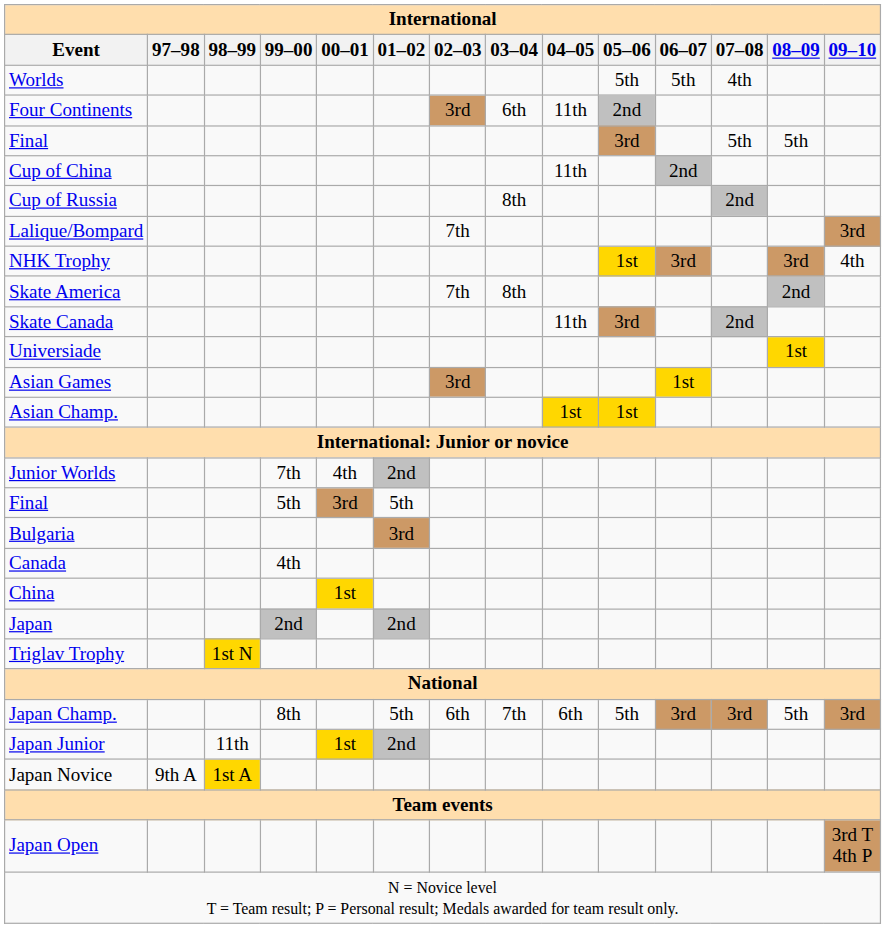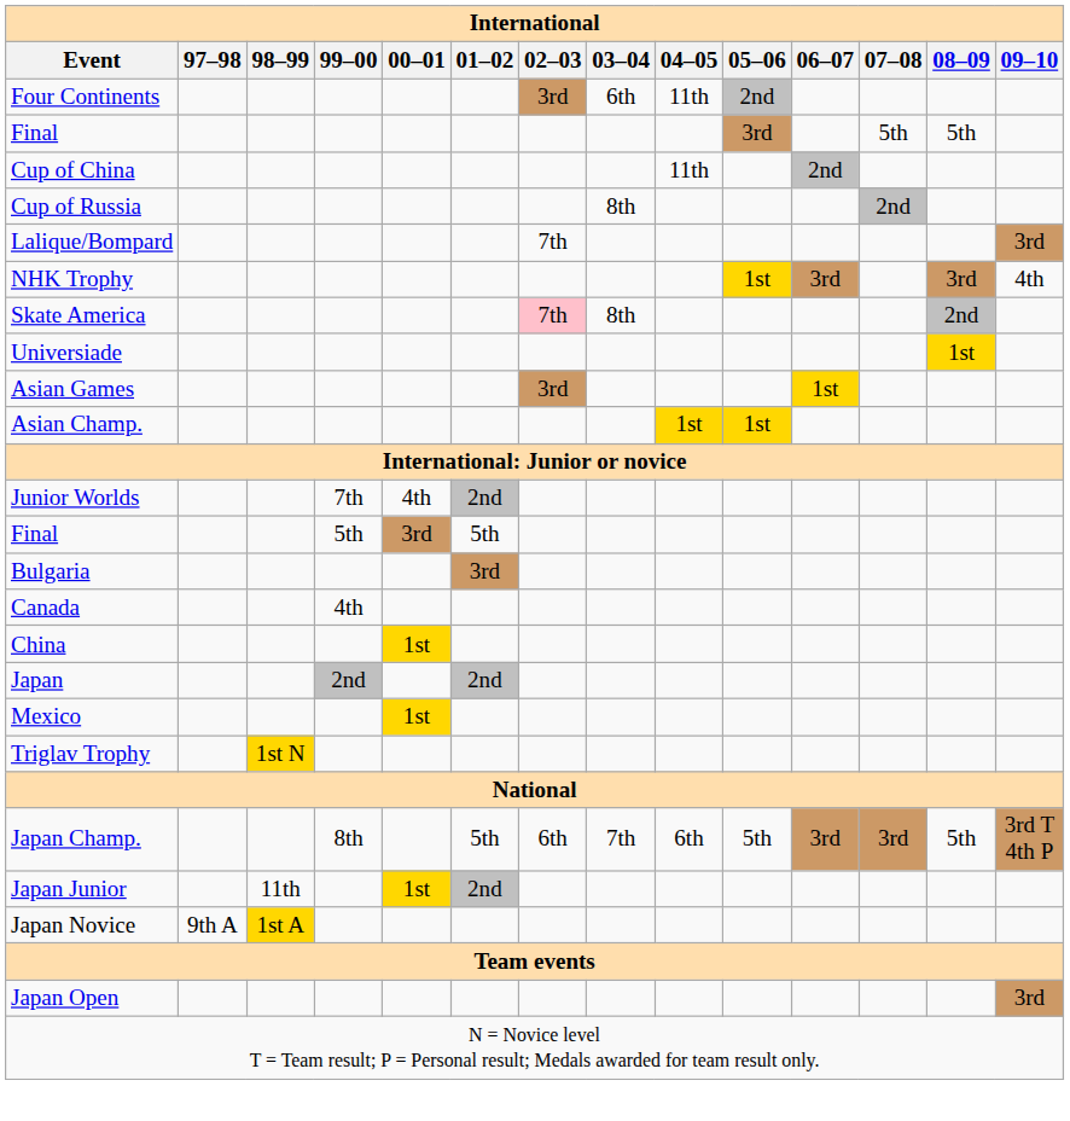 <table class="wikitable" style="text-align:center">
 <tr>
 <th style="background-color: #ffdead; " colspan=14 align=center>International</th>
 </tr>
 <tr>
 <th>Event</th>
 <th>97–98</th>
 <th>98–99</th>
 <th>99–00</th>
 <th>00–01</th>
 <th>01–02</th>
 <th>02–03</th>
 <th>03–04</th>
 <th>04–05</th>
 <th>05–06</th>
 <th>06–07</th>
 <th>07–08</th>
 <th><a href='#'>08–09</a></th>
 <th><a href='#'>09–10</a></th>
-</tr>
-<tr>
-<td align=left><a href='#'>Worlds</a></td>
-<td></td>
-<td></td>
-<td></td>
-<td></td>
-<td></td>
-<td></td>
-<td></td>
-<td></td>
-<td>5th</td>
-<td>5th</td>
-<td>4th</td>
-<td></td>
-<td></td>
 </tr>
 <tr>
 <td align=left><a href='#'>Four Continents</a></td>
 <td></td>
 <td></td>
 <td></td>
 <td></td>
 <td></td>
 <td bgcolor=cc9966>3rd</td>
 <td>6th</td>
 <td>11th</td>
 <td bgcolor=silver>2nd</td>
 <td></td>
 <td></td>
 <td></td>
 <td></td>
 </tr>
 <tr>
 <td align=left> <a href='#'>Final</a></td>
 <td></td>
 <td></td>
 <td></td>
 <td></td>
 <td></td>
 <td></td>
 <td></td>
 <td></td>
 <td bgcolor=cc9966>3rd</td>
 <td></td>
 <td>5th</td>
 <td>5th</td>
 <td></td>
 </tr>
 <tr>
 <td align=left> <a href='#'>Cup of China</a></td>
 <td></td>
 <td></td>
 <td></td>
 <td></td>
 <td></td>
 <td></td>
 <td></td>
 <td>11th</td>
 <td></td>
 <td bgcolor=silver>2nd</td>
 <td></td>
 <td></td>
 <td></td>
 </tr>
 <tr>
 <td align=left> <a href='#'>Cup of Russia</a></td>
 <td></td>
 <td></td>
 <td></td>
 <td></td>
 <td></td>
 <td></td>
 <td>8th</td>
 <td></td>
 <td></td>
 <td></td>
 <td bgcolor=silver>2nd</td>
 <td></td>
 <td></td>
 </tr>
 <tr>
 <td align=left> <a href='#'>Lalique/Bompard</a></td>
 <td></td>
 <td></td>
 <td></td>
 <td></td>
 <td></td>
 <td>7th</td>
 <td></td>
 <td></td>
 <td></td>
 <td></td>
 <td></td>
 <td></td>
 <td bgcolor=cc9966>3rd</td>
 </tr>
 <tr>
 <td align=left> <a href='#'>NHK Trophy</a></td>
 <td></td>
 <td></td>
 <td></td>
 <td></td>
 <td></td>
 <td></td>
 <td></td>
 <td></td>
 <td bgcolor=gold>1st</td>
 <td bgcolor=cc9966>3rd</td>
 <td></td>
 <td bgcolor=cc9966>3rd</td>
 <td>4th</td>
 </tr>
 <tr>
 <td align=left> <a href='#'>Skate America</a></td>
 <td></td>
 <td></td>
 <td></td>
 <td></td>
 <td></td>
-<td>7th</td>
+<td style="background: pink;">7th</td>
 <td>8th</td>
 <td></td>
 <td></td>
 <td></td>
 <td></td>
 <td bgcolor=silver>2nd</td>
-<td></td>
-</tr>
-<tr>
-<td align=left> <a href='#'>Skate Canada</a></td>
-<td></td>
-<td></td>
-<td></td>
-<td></td>
-<td></td>
-<td></td>
-<td></td>
-<td>11th</td>
-<td bgcolor=cc9966>3rd</td>
-<td></td>
-<td bgcolor=silver>2nd</td>
-<td></td>
 <td></td>
 </tr>
 <tr>
 <td align=left><a href='#'>Universiade</a></td>
 <td></td>
 <td></td>
 <td></td>
 <td></td>
 <td></td>
 <td></td>
 <td></td>
 <td></td>
 <td></td>
 <td></td>
 <td></td>
 <td bgcolor=gold>1st</td>
 <td></td>
 </tr>
 <tr>
 <td align=left><a href='#'>Asian Games</a></td>
 <td></td>
 <td></td>
 <td></td>
 <td></td>
 <td></td>
 <td bgcolor=cc9966>3rd</td>
 <td></td>
 <td></td>
 <td></td>
 <td bgcolor=gold>1st</td>
 <td></td>
 <td></td>
 <td></td>
 </tr>
 <tr>
 <td align=left><a href='#'>Asian Champ.</a></td>
 <td></td>
 <td></td>
 <td></td>
 <td></td>
 <td></td>
 <td></td>
 <td></td>
 <td bgcolor=gold>1st</td>
 <td bgcolor=gold>1st</td>
 <td></td>
 <td></td>
 <td></td>
 <td></td>
 </tr>
 <tr>
 <th style="background-color: #ffdead; " colspan=14 align=center>International: Junior or novice</th>
 </tr>
 <tr>
 <td align=left><a href='#'>Junior Worlds</a></td>
 <td></td>
 <td></td>
 <td>7th</td>
 <td>4th</td>
 <td bgcolor=silver>2nd</td>
 <td></td>
 <td></td>
 <td></td>
 <td></td>
 <td></td>
 <td></td>
 <td></td>
 <td></td>
 </tr>
 <tr>
 <td align=left> <a href='#'>Final</a></td>
 <td></td>
 <td></td>
 <td>5th</td>
 <td bgcolor=cc9966>3rd</td>
 <td>5th</td>
 <td></td>
 <td></td>
 <td></td>
 <td></td>
 <td></td>
 <td></td>
 <td></td>
 <td></td>
 </tr>
 <tr>
 <td align=left> <a href='#'>Bulgaria</a></td>
 <td></td>
 <td></td>
 <td></td>
 <td></td>
 <td bgcolor=cc9966>3rd</td>
 <td></td>
 <td></td>
 <td></td>
 <td></td>
 <td></td>
 <td></td>
 <td></td>
 <td></td>
 </tr>
 <tr>
 <td align=left> <a href='#'>Canada</a></td>
 <td></td>
 <td></td>
 <td>4th</td>
 <td></td>
 <td></td>
 <td></td>
 <td></td>
 <td></td>
 <td></td>
 <td></td>
 <td></td>
 <td></td>
 <td></td>
 </tr>
 <tr>
 <td align=left> <a href='#'>China</a></td>
 <td></td>
 <td></td>
 <td></td>
 <td bgcolor=gold>1st</td>
 <td></td>
 <td></td>
 <td></td>
 <td></td>
 <td></td>
 <td></td>
 <td></td>
 <td></td>
 <td></td>
 </tr>
 <tr>
 <td align=left> <a href='#'>Japan</a></td>
 <td></td>
 <td></td>
 <td bgcolor=silver>2nd</td>
 <td></td>
 <td bgcolor=silver>2nd</td>
 <td></td>
 <td></td>
 <td></td>
 <td></td>
 <td></td>
 <td></td>
 <td></td>
 <td></td>
 </tr>
 <tr>
+<td align=left> <a href='#'>Mexico</a></td>
+<td></td>
+<td></td>
+<td></td>
+<td bgcolor=gold>1st</td>
+<td></td>
+<td></td>
+<td></td>
+<td></td>
+<td></td>
+<td></td>
+<td></td>
+<td></td>
+<td></td>
+</tr>
+<tr>
 <td align=left><a href='#'>Triglav Trophy</a></td>
 <td></td>
 <td bgcolor=gold>1st N</td>
 <td></td>
 <td></td>
 <td></td>
 <td></td>
 <td></td>
 <td></td>
 <td></td>
 <td></td>
 <td></td>
 <td></td>
 <td></td>
 </tr>
 <tr>
 <th style="background-color: #ffdead; " colspan=14 align=center>National</th>
 </tr>
 <tr>
 <td align=left><a href='#'>Japan Champ.</a></td>
 <td></td>
 <td></td>
 <td>8th</td>
 <td></td>
 <td>5th</td>
 <td>6th</td>
 <td>7th</td>
 <td>6th</td>
 <td>5th</td>
 <td bgcolor=cc9966>3rd</td>
 <td bgcolor=cc9966>3rd</td>
 <td>5th</td>
-<td bgcolor=cc9966>3rd</td>
+<td bgcolor=cc9966>3rd T <br> 4th P</td>
 </tr>
 <tr>
 <td align=left><a href='#'>Japan Junior</a></td>
 <td></td>
 <td>11th</td>
 <td></td>
 <td bgcolor=gold>1st</td>
 <td bgcolor=silver>2nd</td>
 <td></td>
 <td></td>
 <td></td>
 <td></td>
 <td></td>
 <td></td>
 <td></td>
 <td></td>
 </tr>
 <tr>
 <td align=left>Japan Novice</td>
 <td>9th A</td>
 <td bgcolor="gold">1st A</td>
 <td></td>
 <td></td>
 <td></td>
 <td></td>
 <td></td>
 <td></td>
 <td></td>
 <td></td>
 <td></td>
 <td></td>
 <td></td>
 </tr>
 <tr>
 <th style="background-color: #ffdead; " colspan=14 align=center>Team events</th>
 </tr>
 <tr>
 <td align=left><a href='#'>Japan Open</a></td>
 <td></td>
 <td></td>
 <td></td>
 <td></td>
 <td></td>
 <td></td>
 <td></td>
 <td></td>
 <td></td>
 <td></td>
 <td></td>
 <td></td>
-<td bgcolor=cc9966>3rd T <br> 4th P</td>
+<td bgcolor=cc9966>3rd</td>
 </tr>
 <tr>
 <td colspan=14 align=center><small> N = Novice level <br> T = Team result; P = Personal result; Medals awarded for team result only. </small></td>
 </tr>
 </table>
